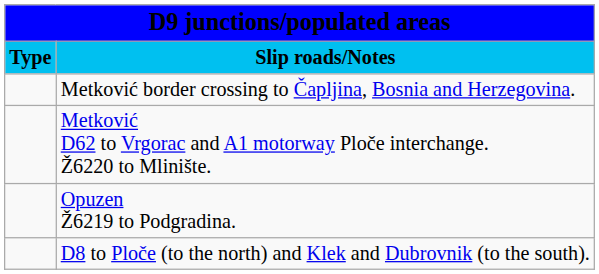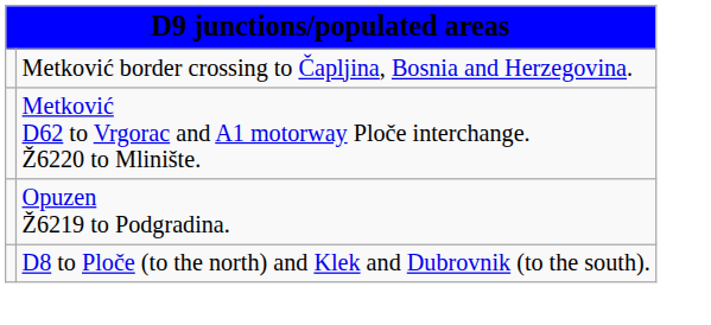 <table class="wikitable">
 <tr>
 <td colspan=2 bgcolor=blue align=center style=margin-top:15><span><big><strong>D9 junctions/populated areas</strong></big></span></td>
-</tr>
-<tr>
-<td align=center bgcolor=00c0f0><strong>Type</strong></td>
-<td align=center bgcolor=00c0f0><strong>Slip roads/Notes</strong></td>
 </tr>
 <tr>
 <td></td>
 <td>Metković border crossing to <a href='#'>Čapljina</a>, <a href='#'>Bosnia and Herzegovina</a>.</td>
 </tr>
 <tr>
 <td></td>
 <td><a href='#'>Metković</a><br> <a href='#'>D62</a> to <a href='#'>Vrgorac</a> and <a href='#'>A1 motorway</a> Ploče interchange.<br>Ž6220 to Mlinište.</td>
 </tr>
 <tr>
 <td></td>
 <td><a href='#'>Opuzen</a><br>Ž6219 to Podgradina.</td>
 </tr>
 <tr>
 <td></td>
 <td> <a href='#'>D8</a> to <a href='#'>Ploče</a> (to the north) and <a href='#'>Klek</a> and <a href='#'>Dubrovnik</a> (to the south).</td>
 </tr>
 </table>
